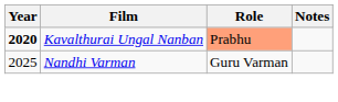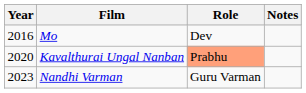 <table class="wikitable sortable">
 <tr style="background:#ccc; text-align:center;">
 <th>Year</th>
 <th>Film</th>
 <th>Role</th>
 <th>Notes</th>
 </tr>
 <tr>
-<td><strong>2020</strong></td>
+<td>2016</td>
+<td><em><a href='#'>Mo</a></em></td>
+<td>Dev</td>
+<td></td>
+</tr>
+<tr>
+<td>2020</td>
 <td><em><a href='#'>Kavalthurai Ungal Nanban</a></em></td>
 <td style="background: lightsalmon;">Prabhu</td>
 <td></td>
 </tr>
 <tr>
-<td>2025</td>
+<td>2023</td>
 <td><em><a href='#'>Nandhi Varman</a></em></td>
 <td>Guru Varman</td>
 <td></td>
 </tr>
 </table>
